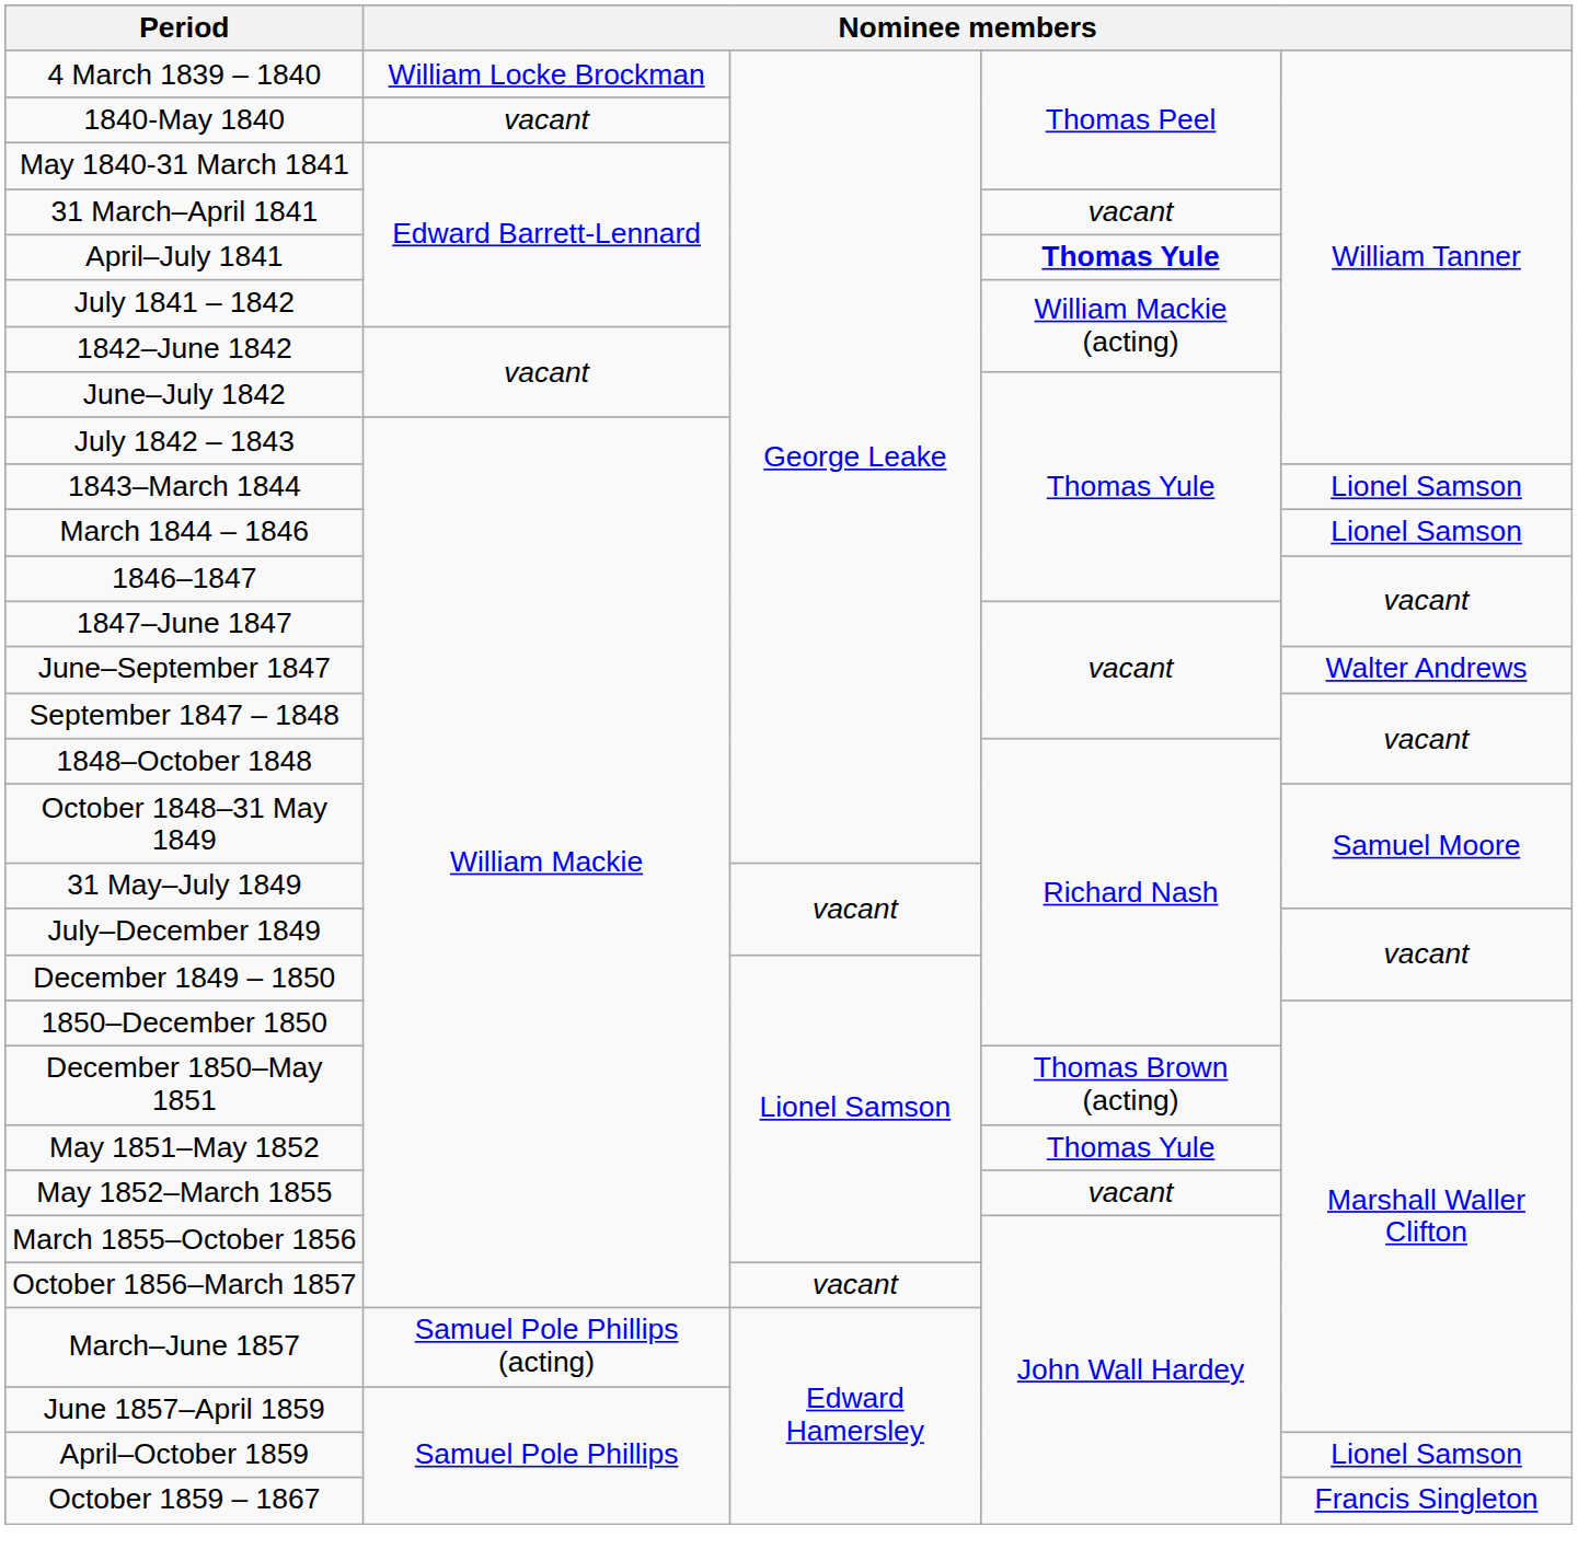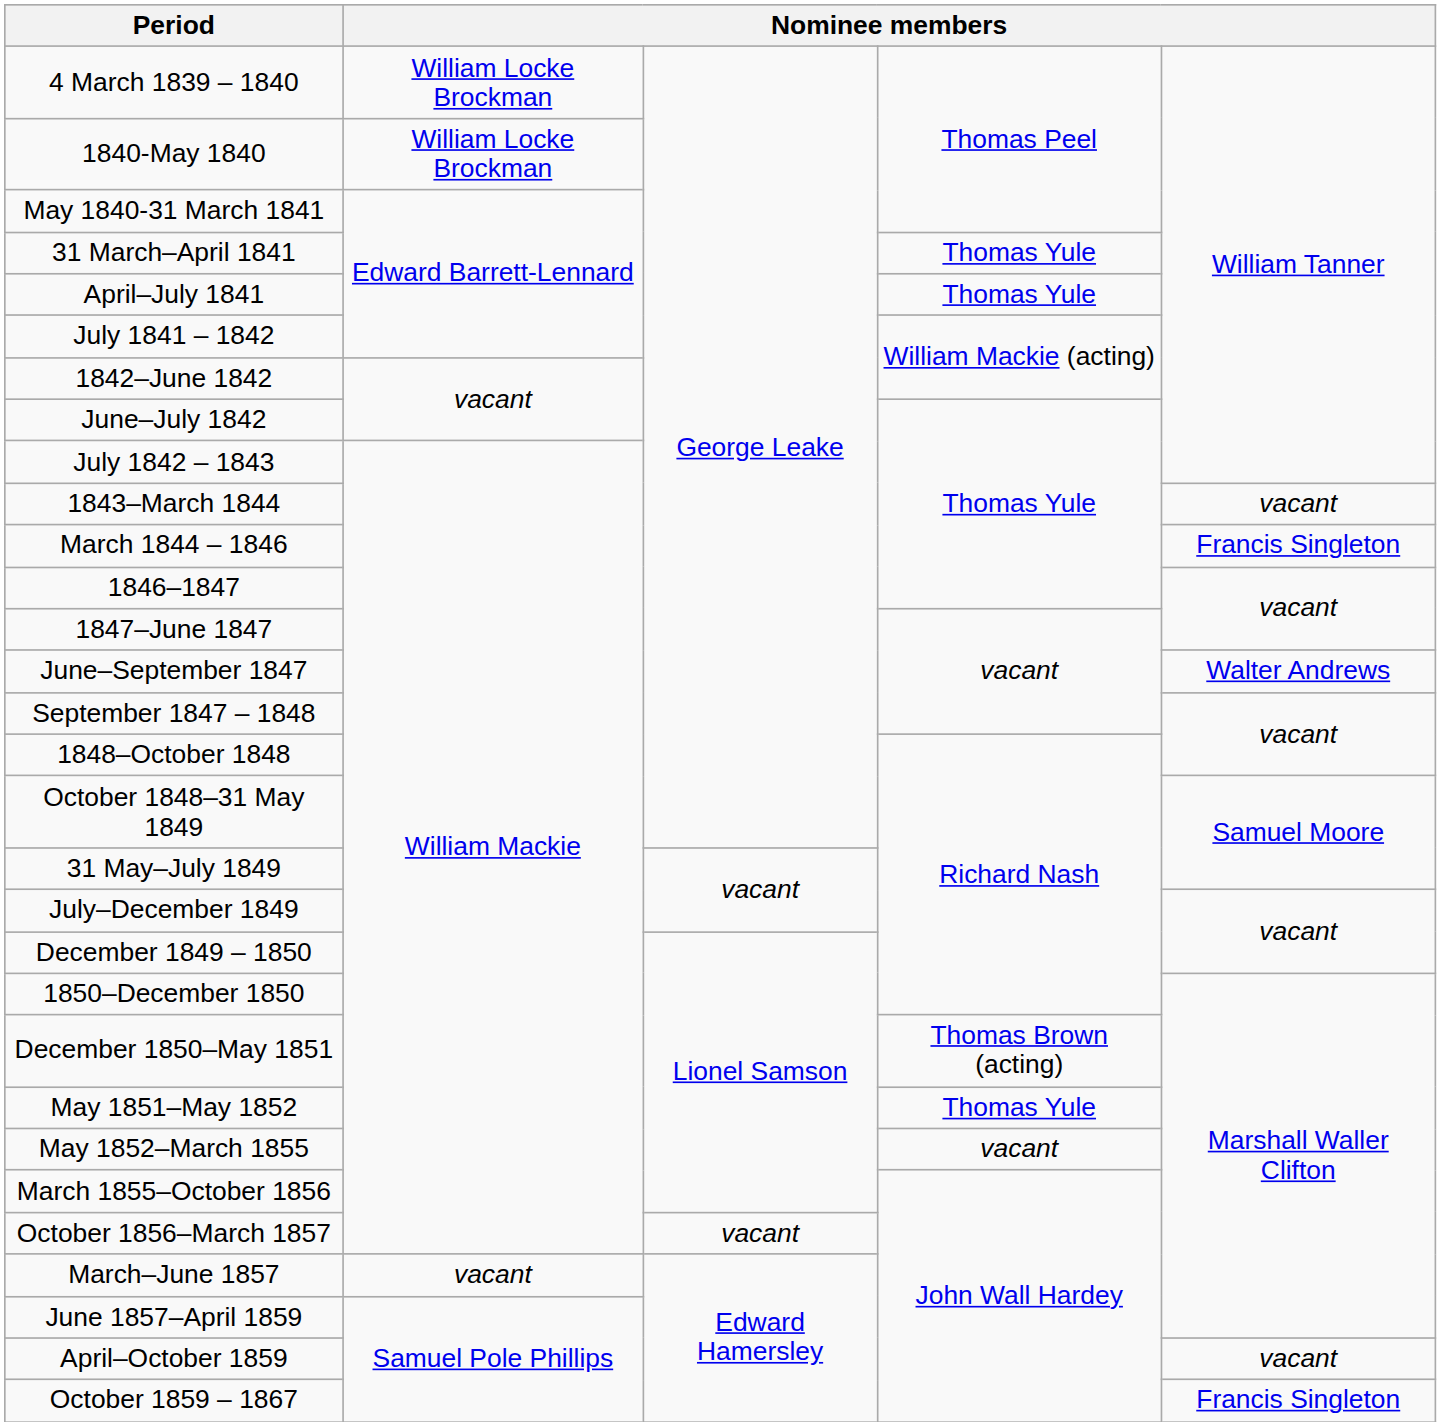 <table class="wikitable" style="text-align:center">
 <tr>
 <th>Period</th>
 <th colspan="4">Nominee members</th>
 </tr>
 <tr>
 <td>4 March 1839 – 1840</td>
 <td><a href='#'>William Locke Brockman</a><br></td>
 <td rowspan="17"><a href='#'>George Leake</a></td>
 <td rowspan="3"><a href='#'>Thomas Peel</a><br></td>
 <td rowspan="9"><a href='#'>William Tanner</a><br></td>
 </tr>
 <tr>
 <td>1840-May 1840</td>
-<td><em>vacant</em></td>
+<td><a href='#'>William Locke Brockman</a><br></td>
 </tr>
 <tr>
 <td>May 1840-31 March 1841</td>
 <td rowspan="4"><a href='#'>Edward Barrett-Lennard</a></td>
 </tr>
 <tr>
 <td>31 March–April 1841</td>
-<td><em>vacant</em></td>
+<td><a href='#'>Thomas Yule</a></td>
 </tr>
 <tr>
 <td>April–July 1841</td>
-<td><strong><a href='#'>Thomas Yule</a></strong></td>
+<td><a href='#'>Thomas Yule</a></td>
 </tr>
 <tr>
 <td>July 1841 – 1842</td>
 <td rowspan="2"><a href='#'>William Mackie</a> (acting)<br></td>
 </tr>
 <tr>
 <td>1842–June 1842</td>
 <td rowspan="2"><em>vacant</em></td>
 </tr>
 <tr>
 <td>June–July 1842</td>
 <td rowspan="5"><a href='#'>Thomas Yule</a></td>
 </tr>
 <tr>
 <td>July 1842 – 1843</td>
 <td rowspan="18"><a href='#'>William Mackie</a><br></td>
 </tr>
 <tr>
 <td>1843–March 1844</td>
-<td><a href='#'>Lionel Samson</a><br></td>
+<td><em>vacant</em></td>
 </tr>
 <tr>
 <td>March 1844 – 1846</td>
-<td><a href='#'>Lionel Samson</a><br></td>
+<td><a href='#'>Francis Singleton</a></td>
 </tr>
 <tr>
 <td>1846–1847</td>
 <td rowspan="2"><em>vacant</em></td>
 </tr>
 <tr>
 <td>1847–June 1847</td>
 <td rowspan="3"><em>vacant</em></td>
 </tr>
 <tr>
 <td>June–September 1847</td>
 <td><a href='#'>Walter Andrews</a></td>
 </tr>
 <tr>
 <td>September 1847 – 1848</td>
 <td rowspan="2"><em>vacant</em></td>
 </tr>
 <tr>
 <td>1848–October 1848</td>
 <td rowspan="6"><a href='#'>Richard Nash</a></td>
 </tr>
 <tr>
 <td>October 1848–31 May 1849</td>
 <td rowspan="2"><a href='#'>Samuel Moore</a></td>
 </tr>
 <tr>
 <td>31 May–July 1849</td>
 <td rowspan="2"><em>vacant</em></td>
 </tr>
 <tr>
 <td>July–December 1849</td>
 <td rowspan="2"><em>vacant</em></td>
 </tr>
 <tr>
 <td>December 1849 – 1850</td>
 <td rowspan="6"><a href='#'>Lionel Samson</a><br></td>
 </tr>
 <tr>
 <td>1850–December 1850</td>
 <td rowspan="8"><a href='#'>Marshall Waller Clifton</a><br></td>
 </tr>
 <tr>
 <td>December 1850–May 1851</td>
 <td><a href='#'>Thomas Brown</a> (acting)</td>
 </tr>
 <tr>
 <td>May 1851–May 1852</td>
 <td><a href='#'>Thomas Yule</a></td>
 </tr>
 <tr>
 <td>May 1852–March 1855</td>
 <td><em>vacant</em></td>
 </tr>
 <tr>
 <td>March 1855–October 1856</td>
 <td rowspan="6"><a href='#'>John Wall Hardey</a></td>
 </tr>
 <tr>
 <td>October 1856–March 1857</td>
 <td><em>vacant</em></td>
 </tr>
 <tr>
 <td>March–June 1857</td>
-<td><a href='#'>Samuel Pole Phillips</a> (acting)</td>
+<td><em>vacant</em></td>
 <td rowspan="4"><a href='#'>Edward Hamersley</a></td>
 </tr>
 <tr>
 <td>June 1857–April 1859</td>
 <td rowspan="3"><a href='#'>Samuel Pole Phillips</a></td>
 </tr>
 <tr>
 <td>April–October 1859</td>
-<td><a href='#'>Lionel Samson</a><br></td>
+<td><em>vacant</em></td>
 </tr>
 <tr>
 <td>October 1859 – 1867</td>
 <td><a href='#'>Francis Singleton</a></td>
 </tr>
 </table>
